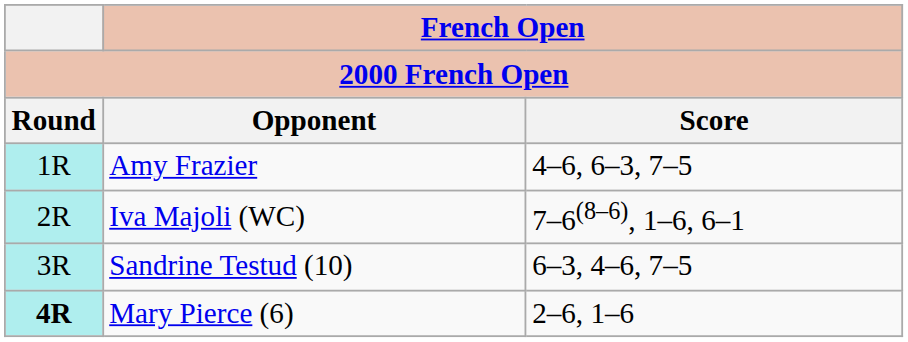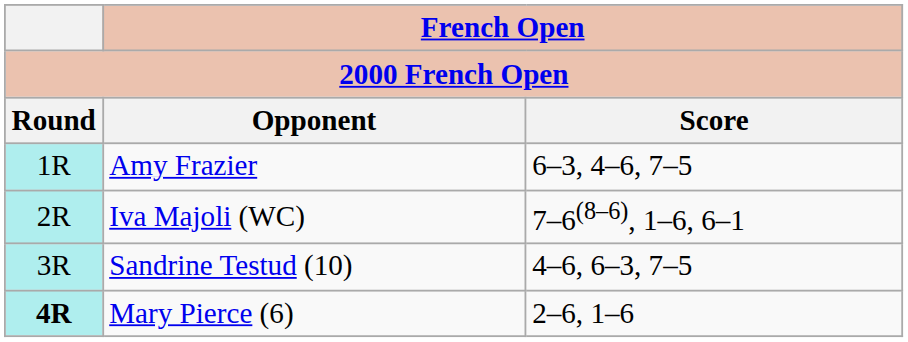 <table class="wikitable collapsible collapsed">
 <tr>
 <th></th>
 <th colspan=2 style="background:#ebc2af;"><a href='#'>French Open</a></th>
 </tr>
 <tr>
 <th colspan=3 style="background:#ebc2af;"><a href='#'>2000 French Open</a></th>
 </tr>
 <tr>
 <th>Round</th>
 <th width=225>Opponent</th>
 <th width=200>Score</th>
 </tr>
 <tr>
 <td style="text-align:center; background:#afeeee;">1R</td>
 <td> <a href='#'>Amy Frazier</a></td>
-<td>4–6, 6–3, 7–5</td>
+<td>6–3, 4–6, 7–5</td>
 </tr>
 <tr>
 <td style="text-align:center; background:#afeeee;">2R</td>
 <td> <a href='#'>Iva Majoli</a> (WC)</td>
 <td>7–6<sup>(8–6)</sup>, 1–6, 6–1</td>
 </tr>
 <tr>
 <td style="text-align:center; background:#afeeee;">3R</td>
 <td> <a href='#'>Sandrine Testud</a> (10)</td>
-<td>6–3, 4–6, 7–5</td>
+<td>4–6, 6–3, 7–5</td>
 </tr>
 <tr>
 <td style="text-align:center; background:#afeeee;"><strong>4R</strong></td>
 <td> <a href='#'>Mary Pierce</a> (6)</td>
 <td>2–6, 1–6</td>
 </tr>
 </table>
